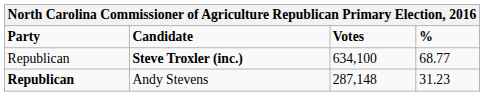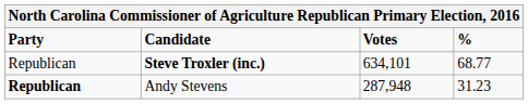 <table class="wikitable">
 <tr>
 <th colspan="4">North Carolina Commissioner of Agriculture Republican Primary Election, 2016</th>
 </tr>
 <tr>
 <td><strong>Party</strong></td>
 <td><strong>Candidate</strong></td>
 <td><strong>Votes</strong></td>
 <td><strong>%</strong></td>
 </tr>
 <tr>
 <td>Republican</td>
 <td><strong>Steve Troxler (inc.)</strong></td>
-<td>634,100</td>
+<td>634,101</td>
 <td>68.77</td>
 </tr>
 <tr>
 <td><strong>Republican</strong></td>
 <td>Andy Stevens</td>
-<td>287,148</td>
+<td>287,948</td>
 <td>31.23</td>
 </tr>
 </table>
